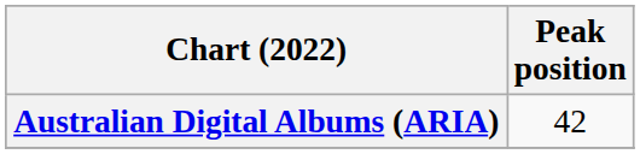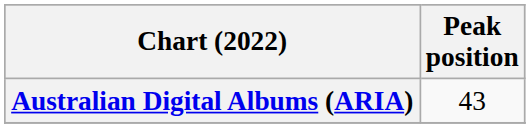 <table class="wikitable sortable plainrowheaders" style="text-align:center">
 <tr>
 <th scope="col">Chart (2022)</th>
 <th scope="col">Peak<br>position</th>
 </tr>
 <tr>
 <th scope="row"><a href='#'>Australian Digital Albums</a> (<a href='#'>ARIA</a>)</th>
-<td>42</td>
+<td>43</td>
 </tr>
 <tr>
 </tr>
 <tr>
 </tr>
 <tr>
 </tr>
 <tr>
 </tr>
 </table>
